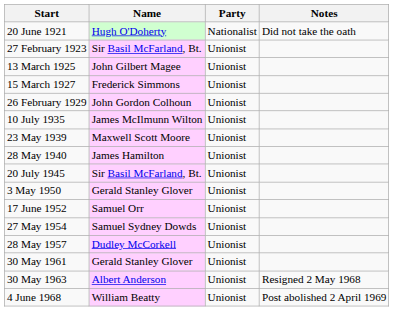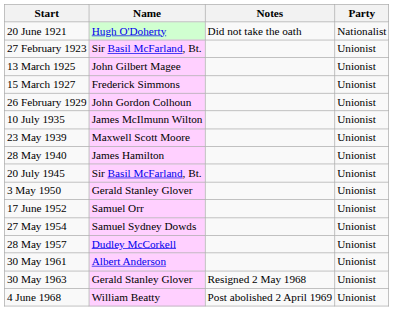 <table class="wikitable">
 <tr>
 <th>Start</th>
 <th>Name</th>
+<th>Notes</th>
 <th>Party</th>
-<th>Notes</th>
 </tr>
 <tr>
 <td>20 June 1921</td>
 <td style="background:#D0FFD0"><a href='#'>Hugh O'Doherty</a></td>
+<td>Did not take the oath</td>
 <td>Nationalist</td>
-<td>Did not take the oath</td>
 </tr>
 <tr>
 <td>27 February 1923</td>
 <td style="background:#FFD0FF">Sir <a href='#'>Basil McFarland</a>, Bt.</td>
+<td></td>
 <td>Unionist</td>
-<td></td>
 </tr>
 <tr>
 <td>13 March 1925</td>
 <td style="background:#FFD0FF">John Gilbert Magee</td>
+<td></td>
 <td>Unionist</td>
-<td></td>
 </tr>
 <tr>
 <td>15 March 1927</td>
 <td style="background:#FFD0FF">Frederick Simmons</td>
+<td></td>
 <td>Unionist</td>
-<td></td>
 </tr>
 <tr>
 <td>26 February 1929</td>
 <td style="background:#FFD0FF">John Gordon Colhoun</td>
+<td></td>
 <td>Unionist</td>
-<td></td>
 </tr>
 <tr>
 <td>10 July 1935</td>
 <td style="background:#FFD0FF">James McIlmunn Wilton</td>
+<td></td>
 <td>Unionist</td>
-<td></td>
 </tr>
 <tr>
 <td>23 May 1939</td>
 <td style="background:#FFD0FF">Maxwell Scott Moore</td>
+<td></td>
 <td>Unionist</td>
-<td></td>
 </tr>
 <tr>
 <td>28 May 1940</td>
 <td style="background:#FFD0FF">James Hamilton</td>
+<td></td>
 <td>Unionist</td>
-<td></td>
 </tr>
 <tr>
 <td>20 July 1945</td>
 <td style="background:#FFD0FF">Sir <a href='#'>Basil McFarland</a>, Bt.</td>
+<td></td>
 <td>Unionist</td>
-<td></td>
 </tr>
 <tr>
 <td>3 May 1950</td>
 <td style="background:#FFD0FF">Gerald Stanley Glover</td>
+<td></td>
 <td>Unionist</td>
-<td></td>
 </tr>
 <tr>
 <td>17 June 1952</td>
 <td style="background:#FFD0FF">Samuel Orr</td>
+<td></td>
 <td>Unionist</td>
-<td></td>
 </tr>
 <tr>
 <td>27 May 1954</td>
 <td style="background:#FFD0FF">Samuel Sydney Dowds</td>
+<td></td>
 <td>Unionist</td>
-<td></td>
 </tr>
 <tr>
 <td>28 May 1957</td>
 <td style="background:#FFD0FF"><a href='#'>Dudley McCorkell</a></td>
+<td></td>
 <td>Unionist</td>
-<td></td>
 </tr>
 <tr>
 <td>30 May 1961</td>
-<td style="background:#FFD0FF">Gerald Stanley Glover</td>
+<td style="background:#FFD0FF"><a href='#'>Albert Anderson</a></td>
+<td></td>
 <td>Unionist</td>
-<td></td>
 </tr>
 <tr>
 <td>30 May 1963</td>
-<td style="background:#FFD0FF"><a href='#'>Albert Anderson</a></td>
+<td style="background:#FFD0FF">Gerald Stanley Glover</td>
+<td>Resigned 2 May 1968</td>
 <td>Unionist</td>
-<td>Resigned 2 May 1968</td>
 </tr>
 <tr>
 <td>4 June 1968</td>
 <td style="background:#FFD0FF">William Beatty</td>
+<td>Post abolished 2 April 1969</td>
 <td>Unionist</td>
-<td>Post abolished 2 April 1969</td>
 </tr>
 </table>
